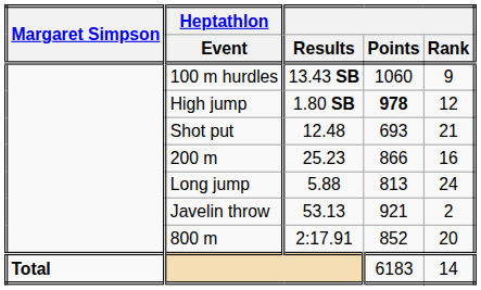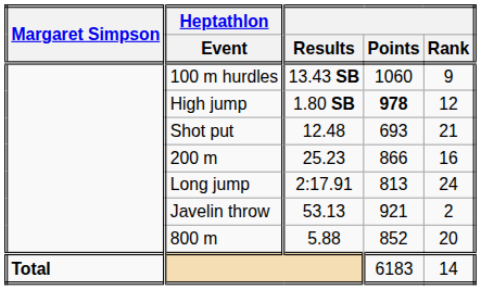 <table class=wikitable style="font-size:90%; border: double;">
 <tr>
 <th style="border-right:double" rowspan="2"><a href='#'>Margaret Simpson</a></th>
 <th style="border-right:double"><a href='#'>Heptathlon</a></th>
 <th colspan="3"></th>
 </tr>
 <tr>
 <th style="border-right:double">Event</th>
 <th>Results</th>
 <th>Points</th>
 <th>Rank</th>
 </tr>
 <tr style="border-top: double;">
 <td style="border-right:double" rowspan="7"></td>
 <td style="border-right:double">100 m hurdles</td>
 <td align=center>13.43 <strong>SB</strong></td>
 <td align=center>1060</td>
 <td align=center>9</td>
 </tr>
 <tr>
 <td style="border-right:double">High jump</td>
 <td align=center>1.80 <strong>SB</strong></td>
 <td align=center><strong>978</strong></td>
 <td align=center>12</td>
 </tr>
 <tr>
 <td style="border-right:double">Shot put</td>
 <td align=center>12.48</td>
 <td align=center>693</td>
 <td align=center>21</td>
 </tr>
 <tr>
 <td style="border-right:double">200 m</td>
 <td align=center>25.23</td>
 <td align=center>866</td>
 <td align=center>16</td>
 </tr>
 <tr>
 <td style="border-right:double">Long jump</td>
-<td align=center>5.88</td>
+<td align=center>2:17.91</td>
 <td align=center>813</td>
 <td align=center>24</td>
 </tr>
 <tr>
 <td style="border-right:double">Javelin throw</td>
 <td align=center>53.13</td>
 <td align=center>921</td>
 <td align=center>2</td>
 </tr>
 <tr>
 <td style="border-right:double">800 m</td>
-<td align=center>2:17.91</td>
+<td align=center>5.88</td>
 <td align=center>852</td>
 <td align=center>20</td>
 </tr>
 <tr style="border-top: double;">
 <td style="border-right:double"><strong>Total</strong></td>
 <td colspan="2" style="background:wheat; border-right:double;"></td>
 <td align=center>6183</td>
 <td align=center>14</td>
 </tr>
 </table>
